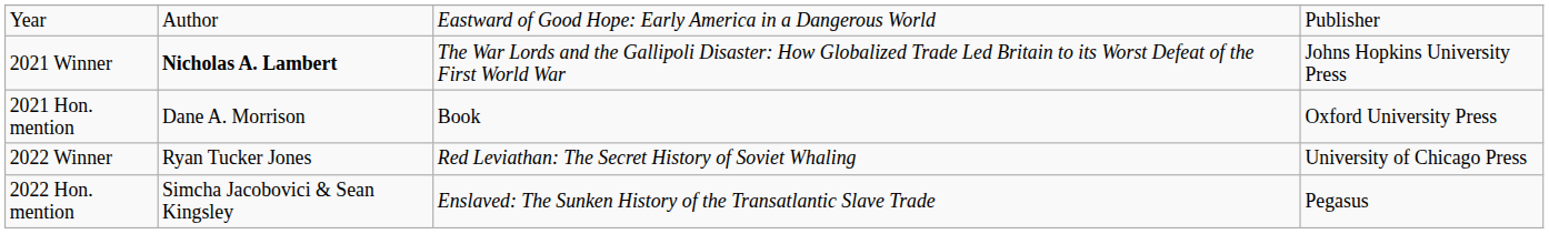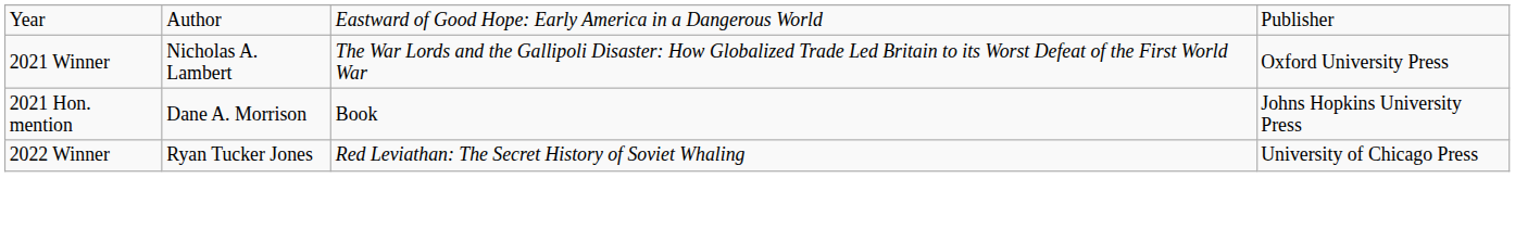 <table class="wikitable">
 <tr>
 </tr>
 <tr>
 <td>Year</td>
 <td>Author</td>
 <td><em>Eastward of Good Hope: Early America in a Dangerous World</em></td>
 <td>Publisher</td>
 </tr>
 <tr>
 <td>2021 Winner</td>
-<td><strong>Nicholas A. Lambert</strong></td>
+<td>Nicholas A. Lambert</td>
 <td><em>The War Lords and the Gallipoli Disaster: How Globalized Trade Led Britain to its Worst Defeat of the First World War</em></td>
-<td>Johns Hopkins University Press</td>
+<td>Oxford University Press</td>
 </tr>
 <tr>
 <td>2021 Hon. mention</td>
 <td>Dane A. Morrison</td>
 <td>Book</td>
-<td>Oxford University Press</td>
+<td>Johns Hopkins University Press</td>
 </tr>
 <tr>
 <td>2022 Winner</td>
 <td>Ryan Tucker Jones</td>
 <td><em>Red Leviathan: The Secret History of Soviet Whaling</em></td>
 <td>University of Chicago Press</td>
 </tr>
-<tr>
-<td>2022 Hon. mention</td>
-<td>Simcha Jacobovici & Sean Kingsley</td>
-<td><em>Enslaved: The Sunken History of the Transatlantic Slave Trade</em></td>
-<td>Pegasus</td>
-</tr>
 </table>
